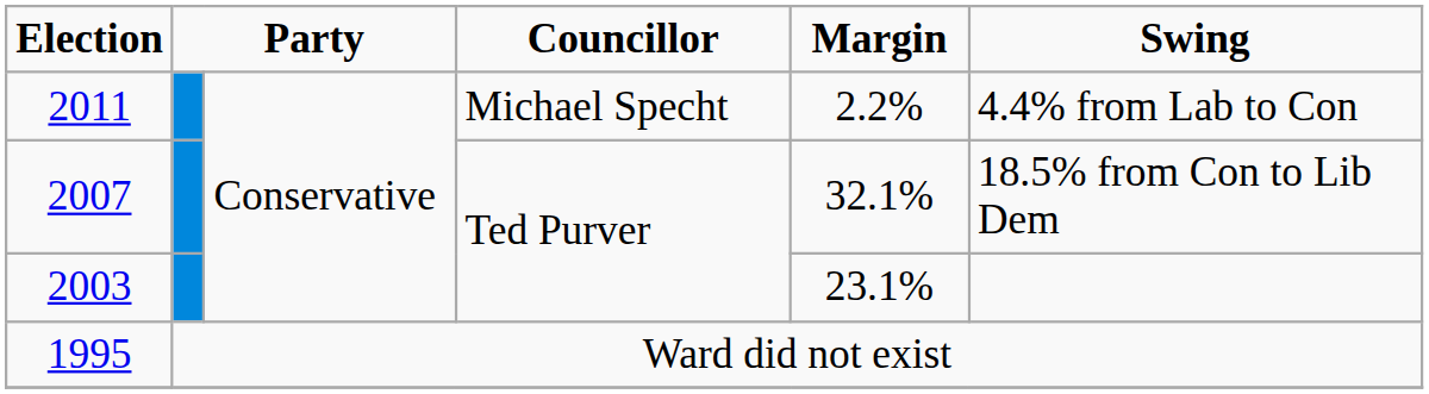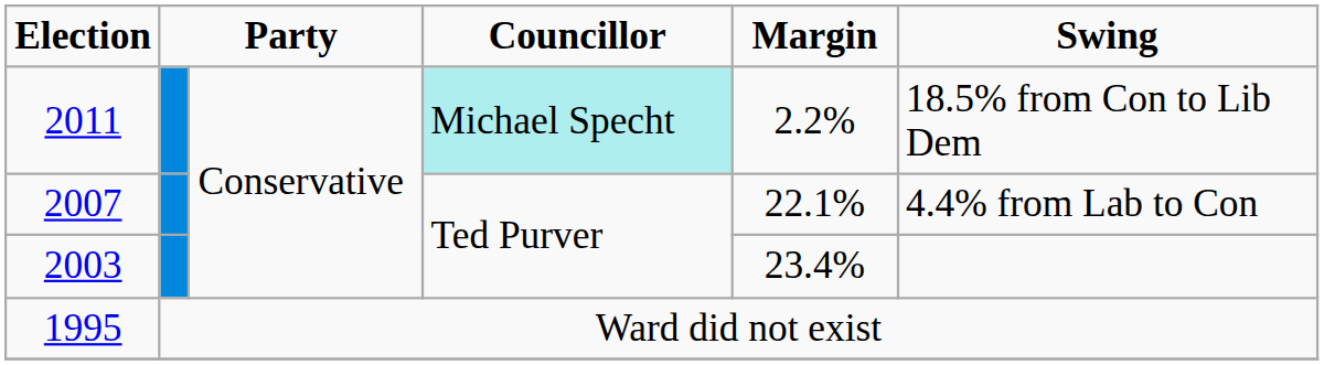 <table class="wikitable" border="1">
 <tr>
 <td width=50 align="center"><strong>Election</strong></td>
 <td width=100 align="center" colspan="2"><strong>Party</strong></td>
 <td width=120 align="center"><strong>Councillor</strong></td>
 <td width=60 align="center"><strong>Margin</strong></td>
 <td width=165 align="center"><strong>Swing</strong></td>
 </tr>
 <tr>
 <td align="center"><a href='#'>2011</a></td>
 <td bgcolor="#0087DC"> </td>
 <td rowspan="3">Conservative</td>
-<td>Michael Specht</td>
+<td style="background: paleturquoise;">Michael Specht</td>
 <td align="center">2.2%</td>
-<td>4.4% from Lab to Con</td>
+<td>18.5% from Con to Lib Dem</td>
 </tr>
 <tr>
 <td align="center"><a href='#'>2007</a></td>
 <td bgcolor="#0087DC"> </td>
 <td rowspan="2">Ted Purver</td>
-<td align="center">32.1%</td>
-<td>18.5% from Con to Lib Dem</td>
+<td align="center">22.1%</td>
+<td>4.4% from Lab to Con</td>
 </tr>
 <tr>
 <td align="center"><a href='#'>2003</a></td>
 <td bgcolor="#0087DC"> </td>
-<td align="center">23.1%</td>
+<td align="center">23.4%</td>
 <td></td>
 </tr>
 <tr>
 <td align="center"><a href='#'>1995</a></td>
 <td align="center" colspan="5">Ward did not exist</td>
 </tr>
 <tr>
 </tr>
 </table>
